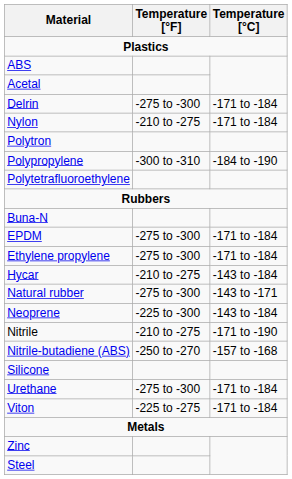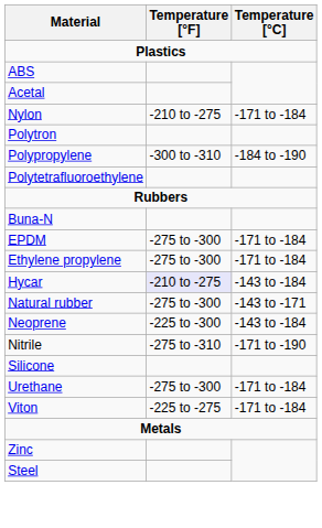 <table class="wikitable">
 <tr>
 <th>Material</th>
 <th>Temperature<br>[°F]</th>
 <th>Temperature<br>[°C]</th>
 </tr>
 <tr>
 <td colspan="3" style="text-align:center;"><strong>Plastics</strong></td>
 </tr>
 <tr>
 <td><a href='#'>ABS</a></td>
 <td></td>
 </tr>
 <tr>
 <td><a href='#'>Acetal</a></td>
 <td></td>
-</tr>
-<tr>
-<td><a href='#'>Delrin</a></td>
-<td>-275 to -300</td>
-<td>-171 to -184</td>
 </tr>
 <tr>
 <td><a href='#'>Nylon</a></td>
 <td>-210 to -275</td>
 <td>-171 to -184</td>
 </tr>
 <tr>
 <td><a href='#'>Polytron</a></td>
 <td></td>
 </tr>
 <tr>
 <td><a href='#'>Polypropylene</a></td>
 <td>-300 to -310</td>
 <td>-184 to -190</td>
 </tr>
 <tr>
 <td><a href='#'>Polytetrafluoroethylene</a></td>
 <td></td>
 </tr>
 <tr>
 <td colspan="3" style="text-align:center;"><strong>Rubbers</strong></td>
 </tr>
 <tr>
 <td><a href='#'>Buna-N</a></td>
 <td></td>
 </tr>
 <tr>
 <td><a href='#'>EPDM</a></td>
 <td>-275 to -300</td>
 <td>-171 to -184</td>
 </tr>
 <tr>
 <td><a href='#'>Ethylene propylene</a></td>
 <td>-275 to -300</td>
 <td>-171 to -184</td>
 </tr>
 <tr>
 <td><a href='#'>Hycar</a></td>
-<td>-210 to -275</td>
+<td style="background: lavender;">-210 to -275</td>
 <td>-143 to -184</td>
 </tr>
 <tr>
 <td><a href='#'>Natural rubber</a></td>
 <td>-275 to -300</td>
 <td>-143 to -171</td>
 </tr>
 <tr>
 <td><a href='#'>Neoprene</a></td>
 <td>-225 to -300</td>
 <td>-143 to -184</td>
 </tr>
 <tr>
 <td>Nitrile</td>
-<td>-210 to -275</td>
+<td>-275 to -310</td>
 <td>-171 to -190</td>
-</tr>
-<tr>
-<td><a href='#'>Nitrile-butadiene (ABS)</a></td>
-<td>-250 to -270</td>
-<td>-157 to -168</td>
 </tr>
 <tr>
 <td><a href='#'>Silicone</a></td>
 <td></td>
 </tr>
 <tr>
 <td><a href='#'>Urethane</a></td>
 <td>-275 to -300</td>
 <td>-171 to -184</td>
 </tr>
 <tr>
 <td><a href='#'>Viton</a></td>
 <td>-225 to -275</td>
 <td>-171 to -184</td>
 </tr>
 <tr>
 <td colspan="3" style="text-align:center;"><strong>Metals</strong></td>
 </tr>
 <tr>
 <td><a href='#'>Zinc</a></td>
 <td></td>
 </tr>
 <tr>
 <td><a href='#'>Steel</a></td>
 <td></td>
 </tr>
 </table>
